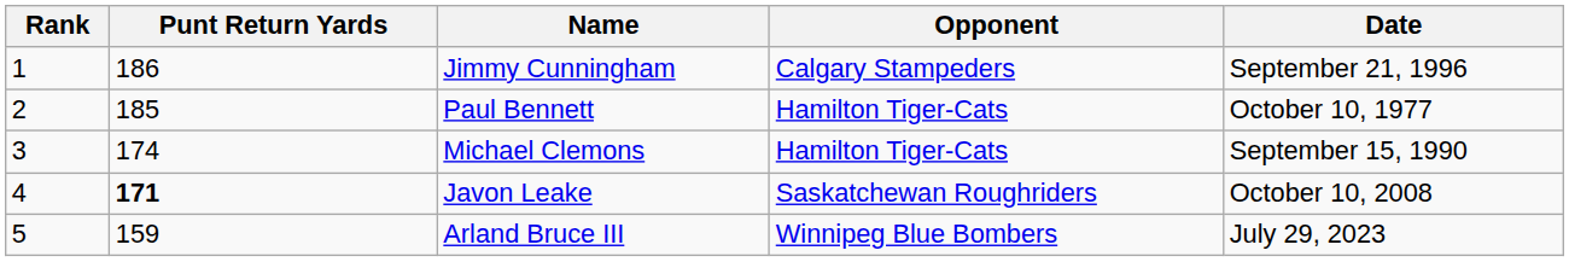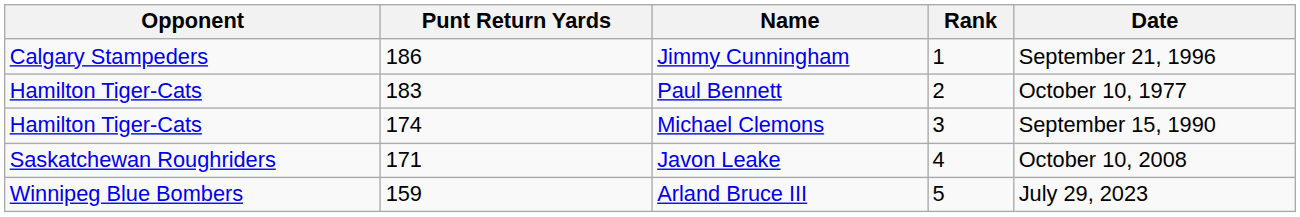 <table class="wikitable" style="width:60%; text-align:left; border-collapse:collapse;">
 <tr>
-<th>Rank</th>
+<th>Opponent</th>
 <th>Punt Return Yards</th>
 <th>Name</th>
-<th>Opponent</th>
+<th>Rank</th>
 <th>Date</th>
 </tr>
 <tr>
-<td>1</td>
+<td><a href='#'>Calgary Stampeders</a></td>
 <td>186</td>
 <td><a href='#'>Jimmy Cunningham</a></td>
-<td><a href='#'>Calgary Stampeders</a></td>
+<td>1</td>
 <td>September 21, 1996</td>
 </tr>
 <tr>
+<td><a href='#'>Hamilton Tiger-Cats</a></td>
+<td>183</td>
+<td><a href='#'>Paul Bennett</a></td>
 <td>2</td>
-<td>185</td>
-<td><a href='#'>Paul Bennett</a></td>
-<td><a href='#'>Hamilton Tiger-Cats</a></td>
 <td>October 10, 1977</td>
 </tr>
 <tr>
-<td>3</td>
+<td><a href='#'>Hamilton Tiger-Cats</a></td>
 <td>174</td>
 <td><a href='#'>Michael Clemons</a></td>
-<td><a href='#'>Hamilton Tiger-Cats</a></td>
+<td>3</td>
 <td>September 15, 1990</td>
 </tr>
 <tr>
+<td><a href='#'>Saskatchewan Roughriders</a></td>
+<td>171</td>
+<td><a href='#'>Javon Leake</a></td>
 <td>4</td>
-<td><strong>171</strong></td>
-<td><a href='#'>Javon Leake</a></td>
-<td><a href='#'>Saskatchewan Roughriders</a></td>
 <td>October 10, 2008</td>
 </tr>
 <tr>
-<td>5</td>
+<td><a href='#'>Winnipeg Blue Bombers</a></td>
 <td>159</td>
 <td><a href='#'>Arland Bruce III</a></td>
-<td><a href='#'>Winnipeg Blue Bombers</a></td>
+<td>5</td>
 <td>July 29, 2023</td>
 </tr>
 </table>
